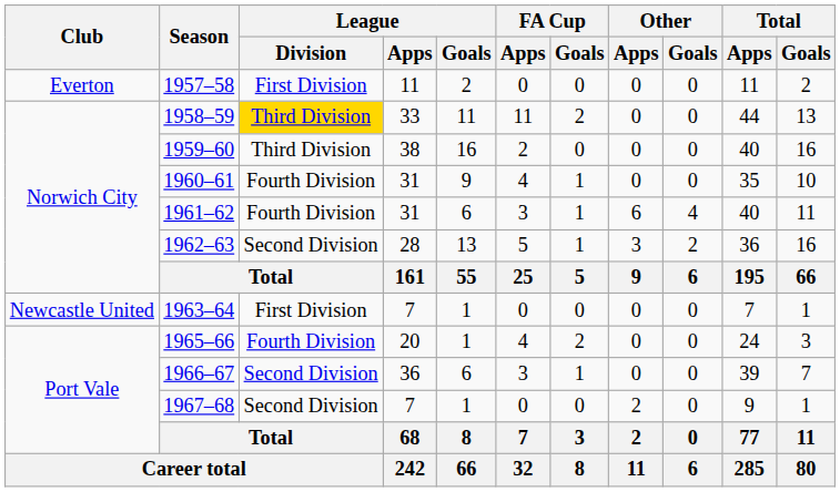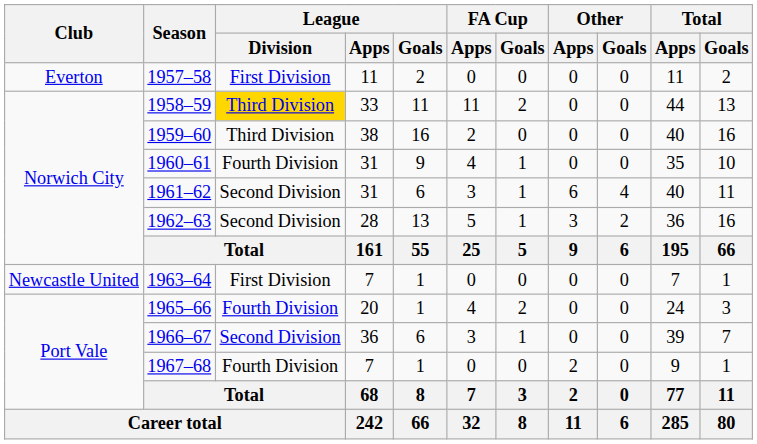 <table class="wikitable" style="text-align: center;">
 <tr>
 <th rowspan="2">Club</th>
 <th rowspan="2">Season</th>
 <th colspan="3">League</th>
 <th colspan="2">FA Cup</th>
 <th colspan="2">Other</th>
 <th colspan="2">Total</th>
 </tr>
 <tr>
 <th>Division</th>
 <th>Apps</th>
 <th>Goals</th>
 <th>Apps</th>
 <th>Goals</th>
 <th>Apps</th>
 <th>Goals</th>
 <th>Apps</th>
 <th>Goals</th>
 </tr>
 <tr>
 <td><a href='#'>Everton</a></td>
 <td><a href='#'>1957–58</a></td>
 <td><a href='#'>First Division</a></td>
 <td>11</td>
 <td>2</td>
 <td>0</td>
 <td>0</td>
 <td>0</td>
 <td>0</td>
 <td>11</td>
 <td>2</td>
 </tr>
 <tr>
 <td rowspan="6"><a href='#'>Norwich City</a></td>
 <td><a href='#'>1958–59</a></td>
 <td style="background: gold;"><a href='#'>Third Division</a></td>
 <td>33</td>
 <td>11</td>
 <td>11</td>
 <td>2</td>
 <td>0</td>
 <td>0</td>
 <td>44</td>
 <td>13</td>
 </tr>
 <tr>
 <td><a href='#'>1959–60</a></td>
 <td>Third Division</td>
 <td>38</td>
 <td>16</td>
 <td>2</td>
 <td>0</td>
 <td>0</td>
 <td>0</td>
 <td>40</td>
 <td>16</td>
 </tr>
 <tr>
 <td><a href='#'>1960–61</a></td>
 <td>Fourth Division</td>
 <td>31</td>
 <td>9</td>
 <td>4</td>
 <td>1</td>
 <td>0</td>
 <td>0</td>
 <td>35</td>
 <td>10</td>
 </tr>
 <tr>
 <td><a href='#'>1961–62</a></td>
-<td>Fourth Division</td>
+<td>Second Division</td>
 <td>31</td>
 <td>6</td>
 <td>3</td>
 <td>1</td>
 <td>6</td>
 <td>4</td>
 <td>40</td>
 <td>11</td>
 </tr>
 <tr>
 <td><a href='#'>1962–63</a></td>
 <td>Second Division</td>
 <td>28</td>
 <td>13</td>
 <td>5</td>
 <td>1</td>
 <td>3</td>
 <td>2</td>
 <td>36</td>
 <td>16</td>
 </tr>
 <tr>
 <th colspan="2">Total</th>
 <th>161</th>
 <th>55</th>
 <th>25</th>
 <th>5</th>
 <th>9</th>
 <th>6</th>
 <th>195</th>
 <th>66</th>
 </tr>
 <tr>
 <td><a href='#'>Newcastle United</a></td>
 <td><a href='#'>1963–64</a></td>
 <td>First Division</td>
 <td>7</td>
 <td>1</td>
 <td>0</td>
 <td>0</td>
 <td>0</td>
 <td>0</td>
 <td>7</td>
 <td>1</td>
 </tr>
 <tr>
 <td rowspan="4"><a href='#'>Port Vale</a></td>
 <td><a href='#'>1965–66</a></td>
 <td><a href='#'>Fourth Division</a></td>
 <td>20</td>
 <td>1</td>
 <td>4</td>
 <td>2</td>
 <td>0</td>
 <td>0</td>
 <td>24</td>
 <td>3</td>
 </tr>
 <tr>
 <td><a href='#'>1966–67</a></td>
 <td><a href='#'>Second Division</a></td>
 <td>36</td>
 <td>6</td>
 <td>3</td>
 <td>1</td>
 <td>0</td>
 <td>0</td>
 <td>39</td>
 <td>7</td>
 </tr>
 <tr>
 <td><a href='#'>1967–68</a></td>
-<td>Second Division</td>
+<td>Fourth Division</td>
 <td>7</td>
 <td>1</td>
 <td>0</td>
 <td>0</td>
 <td>2</td>
 <td>0</td>
 <td>9</td>
 <td>1</td>
 </tr>
 <tr>
 <th colspan="2">Total</th>
 <th>68</th>
 <th>8</th>
 <th>7</th>
 <th>3</th>
 <th>2</th>
 <th>0</th>
 <th>77</th>
 <th>11</th>
 </tr>
 <tr>
 <th colspan="3">Career total</th>
 <th>242</th>
 <th>66</th>
 <th>32</th>
 <th>8</th>
 <th>11</th>
 <th>6</th>
 <th>285</th>
 <th>80</th>
 </tr>
 </table>
